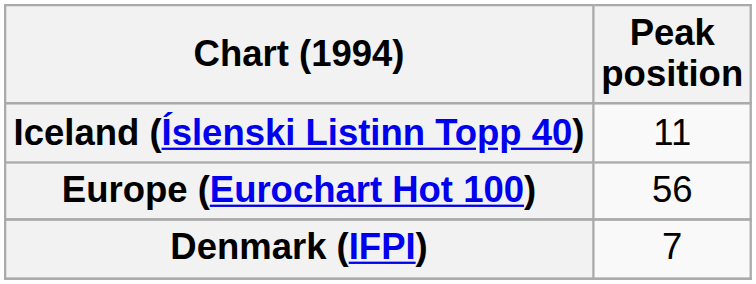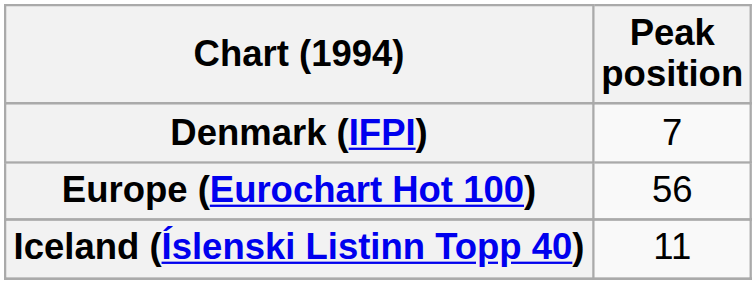 <table class="wikitable sortable plainrowheaders" style="text-align:center">
 <tr>
 <th>Chart (1994)</th>
 <th>Peak<br>position</th>
 </tr>
 <tr>
 </tr>
 <tr>
 </tr>
 <tr>
-<th scope="row">Iceland (<a href='#'>Íslenski Listinn Topp 40</a>)</th>
-<td>11</td>
+<th scope="row">Denmark (<a href='#'>IFPI</a>)</th>
+<td>7</td>
 </tr>
 <tr>
 <th scope="row">Europe (<a href='#'>Eurochart Hot 100</a>)</th>
 <td>56</td>
 </tr>
 <tr>
 </tr>
 <tr>
-<th scope="row">Denmark (<a href='#'>IFPI</a>)</th>
-<td>7</td>
+<th scope="row">Iceland (<a href='#'>Íslenski Listinn Topp 40</a>)</th>
+<td>11</td>
 </tr>
 <tr>
 </tr>
 <tr>
 </tr>
 <tr>
 </tr>
 <tr>
 </tr>
 </table>
